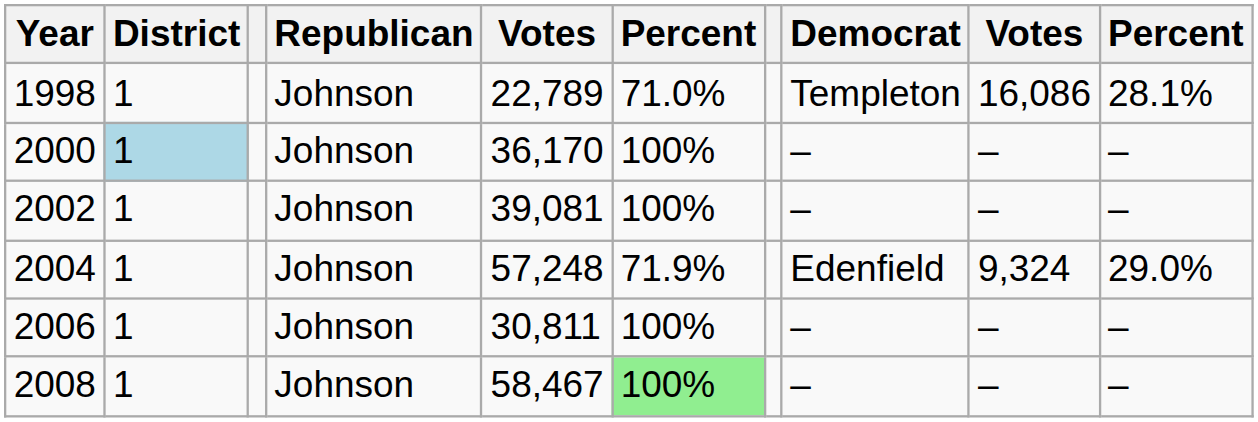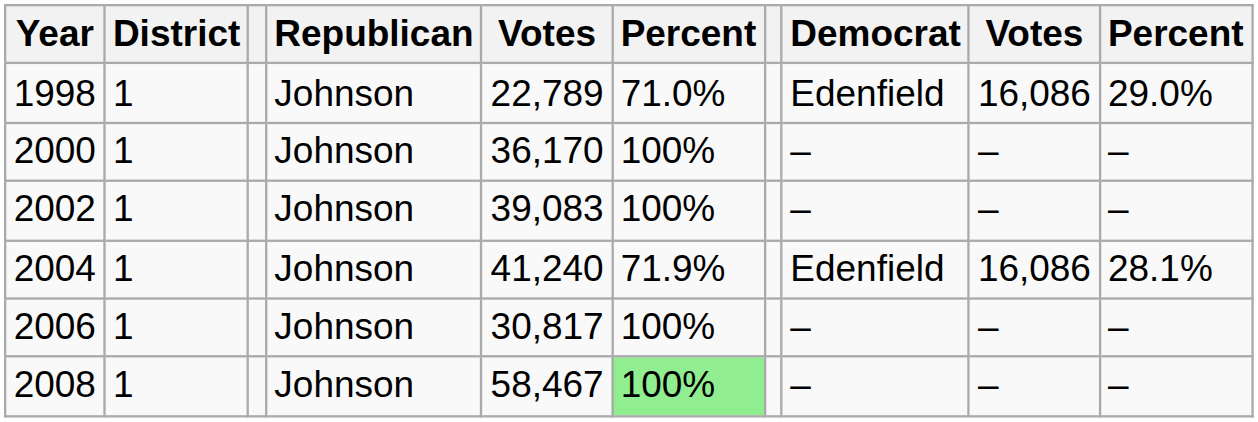 <table class="wikitable">
 <tr>
 <th>Year</th>
 <th>District</th>
 <th></th>
 <th>Republican</th>
 <th>Votes</th>
 <th>Percent</th>
 <th></th>
 <th>Democrat</th>
 <th>Votes</th>
 <th>Percent</th>
 </tr>
 <tr>
 <td>1998</td>
 <td>1</td>
 <td></td>
 <td>Johnson</td>
 <td>22,789</td>
 <td>71.0%</td>
 <td></td>
-<td>Templeton</td>
+<td>Edenfield</td>
 <td>16,086</td>
-<td>28.1%</td>
+<td>29.0%</td>
 </tr>
 <tr>
 <td>2000</td>
-<td style="background: lightblue;">1</td>
+<td>1</td>
 <td></td>
 <td>Johnson</td>
 <td>36,170</td>
 <td>100%</td>
 <td></td>
 <td>–</td>
 <td>–</td>
 <td>–</td>
 </tr>
 <tr>
 <td>2002</td>
 <td>1</td>
 <td></td>
 <td>Johnson</td>
-<td>39,081</td>
+<td>39,083</td>
 <td>100%</td>
 <td></td>
 <td>–</td>
 <td>–</td>
 <td>–</td>
 </tr>
 <tr>
 <td>2004</td>
 <td>1</td>
 <td></td>
 <td>Johnson</td>
-<td>57,248</td>
+<td>41,240</td>
 <td>71.9%</td>
 <td></td>
 <td>Edenfield</td>
-<td>9,324</td>
-<td>29.0%</td>
+<td>16,086</td>
+<td>28.1%</td>
 </tr>
 <tr>
 <td>2006</td>
 <td>1</td>
 <td></td>
 <td>Johnson</td>
-<td>30,811</td>
+<td>30,817</td>
 <td>100%</td>
 <td></td>
 <td>–</td>
 <td>–</td>
 <td>–</td>
 </tr>
 <tr>
 <td>2008</td>
 <td>1</td>
 <td></td>
 <td>Johnson</td>
 <td>58,467</td>
 <td style="background: lightgreen;">100%</td>
 <td></td>
 <td>–</td>
 <td>–</td>
 <td>–</td>
 </tr>
 </table>
